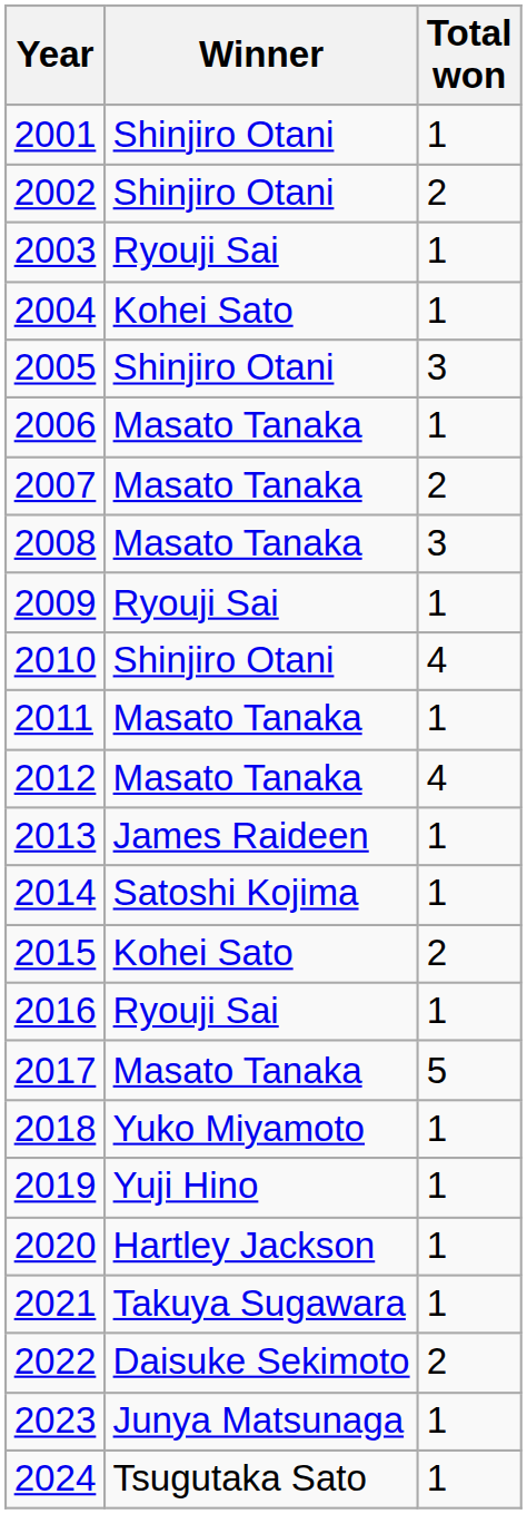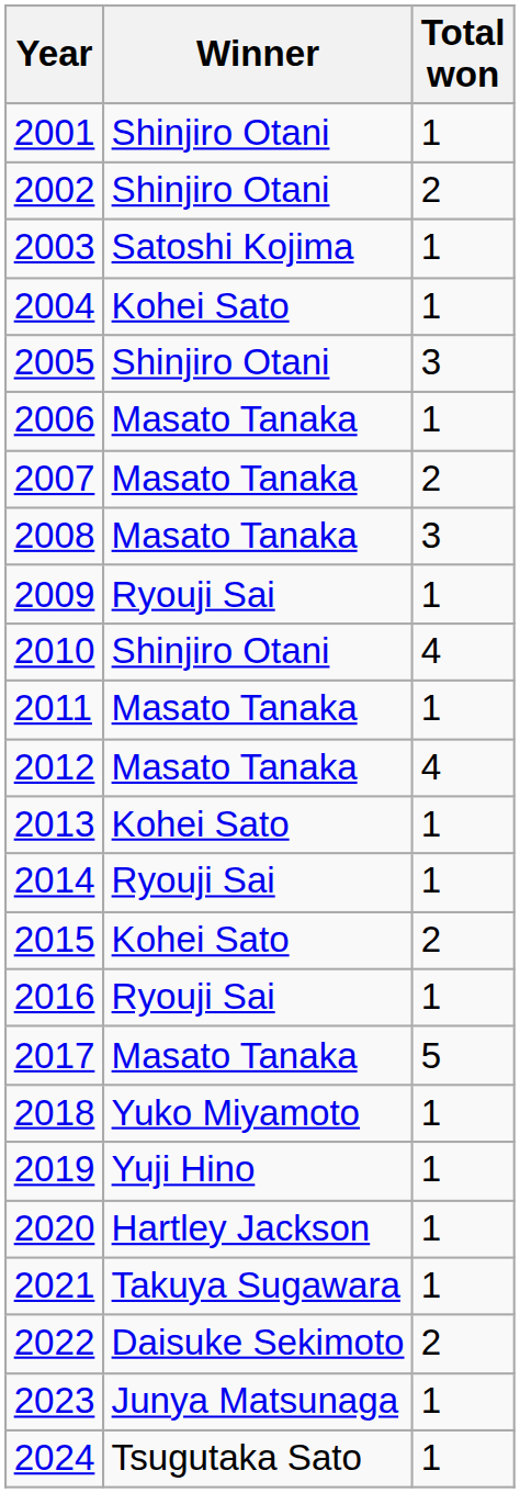 <table class="wikitable sortable">
 <tr>
 <th>Year</th>
 <th>Winner</th>
 <th>Total<br>won</th>
 </tr>
 <tr>
 <td><a href='#'>2001</a></td>
 <td><a href='#'>Shinjiro Otani</a></td>
 <td>1</td>
 </tr>
 <tr>
 <td><a href='#'>2002</a></td>
 <td><a href='#'>Shinjiro Otani</a></td>
 <td>2</td>
 </tr>
 <tr>
 <td><a href='#'>2003</a></td>
-<td><a href='#'>Ryouji Sai</a></td>
+<td><a href='#'>Satoshi Kojima</a></td>
 <td>1</td>
 </tr>
 <tr>
 <td><a href='#'>2004</a></td>
 <td><a href='#'>Kohei Sato</a></td>
 <td>1</td>
 </tr>
 <tr>
 <td><a href='#'>2005</a></td>
 <td><a href='#'>Shinjiro Otani</a></td>
 <td>3</td>
 </tr>
 <tr>
 <td><a href='#'>2006</a></td>
 <td><a href='#'>Masato Tanaka</a></td>
 <td>1</td>
 </tr>
 <tr>
 <td><a href='#'>2007</a></td>
 <td><a href='#'>Masato Tanaka</a></td>
 <td>2</td>
 </tr>
 <tr>
 <td><a href='#'>2008</a></td>
 <td><a href='#'>Masato Tanaka</a></td>
 <td>3</td>
 </tr>
 <tr>
 <td><a href='#'>2009</a></td>
 <td><a href='#'>Ryouji Sai</a></td>
 <td>1</td>
 </tr>
 <tr>
 <td><a href='#'>2010</a></td>
 <td><a href='#'>Shinjiro Otani</a></td>
 <td>4</td>
 </tr>
 <tr>
 <td><a href='#'>2011</a></td>
 <td><a href='#'>Masato Tanaka</a></td>
 <td>1</td>
 </tr>
 <tr>
 <td><a href='#'>2012</a></td>
 <td><a href='#'>Masato Tanaka</a></td>
 <td>4</td>
 </tr>
 <tr>
 <td><a href='#'>2013</a></td>
-<td><a href='#'>James Raideen</a></td>
+<td><a href='#'>Kohei Sato</a></td>
 <td>1</td>
 </tr>
 <tr>
 <td><a href='#'>2014</a></td>
-<td><a href='#'>Satoshi Kojima</a></td>
+<td><a href='#'>Ryouji Sai</a></td>
 <td>1</td>
 </tr>
 <tr>
 <td><a href='#'>2015</a></td>
 <td><a href='#'>Kohei Sato</a></td>
 <td>2</td>
 </tr>
 <tr>
 <td><a href='#'>2016</a></td>
 <td><a href='#'>Ryouji Sai</a></td>
 <td>1</td>
 </tr>
 <tr>
 <td><a href='#'>2017</a></td>
 <td><a href='#'>Masato Tanaka</a></td>
 <td>5</td>
 </tr>
 <tr>
 <td><a href='#'>2018</a></td>
 <td><a href='#'>Yuko Miyamoto</a></td>
 <td>1</td>
 </tr>
 <tr>
 <td><a href='#'>2019</a></td>
 <td><a href='#'>Yuji Hino</a></td>
 <td>1</td>
 </tr>
 <tr>
 <td><a href='#'>2020</a></td>
 <td><a href='#'>Hartley Jackson</a></td>
 <td>1</td>
 </tr>
 <tr>
 <td><a href='#'>2021</a></td>
 <td><a href='#'>Takuya Sugawara</a></td>
 <td>1</td>
 </tr>
 <tr>
 <td><a href='#'>2022</a></td>
 <td><a href='#'>Daisuke Sekimoto</a></td>
 <td>2</td>
 </tr>
 <tr>
 <td><a href='#'>2023</a></td>
 <td><a href='#'>Junya Matsunaga</a></td>
 <td>1</td>
 </tr>
 <tr>
 <td><a href='#'>2024</a></td>
 <td>Tsugutaka Sato</td>
 <td>1</td>
 </tr>
 </table>
